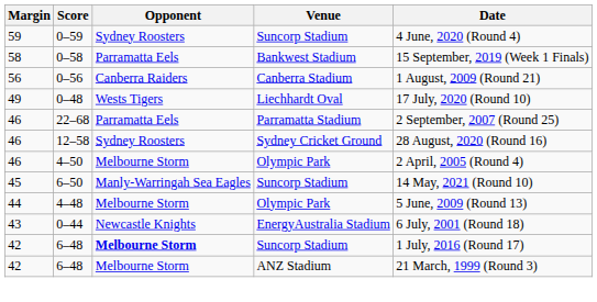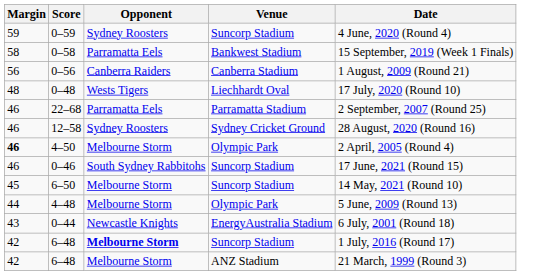 <table class="wikitable">
 <tr>
 <th>Margin</th>
 <th>Score</th>
 <th>Opponent</th>
 <th>Venue</th>
 <th>Date</th>
 </tr>
 <tr>
 <td>59</td>
 <td>0–59</td>
 <td> <a href='#'>Sydney Roosters</a></td>
 <td><a href='#'>Suncorp Stadium</a></td>
 <td>4 June, <a href='#'>2020</a> (Round 4)</td>
 </tr>
 <tr>
 <td>58</td>
 <td>0–58</td>
 <td> <a href='#'>Parramatta Eels</a></td>
 <td><a href='#'>Bankwest Stadium</a></td>
 <td>15 September, <a href='#'>2019</a> (Week 1 Finals)</td>
 </tr>
 <tr>
 <td>56</td>
 <td>0–56</td>
 <td> <a href='#'>Canberra Raiders</a></td>
 <td><a href='#'>Canberra Stadium</a></td>
 <td>1 August, <a href='#'>2009</a> (Round 21)</td>
 </tr>
 <tr>
-<td>49</td>
+<td>48</td>
 <td>0–48</td>
 <td> <a href='#'>Wests Tigers</a></td>
 <td><a href='#'>Liechhardt Oval</a></td>
 <td>17 July, <a href='#'>2020</a> (Round 10)</td>
 </tr>
 <tr>
 <td>46</td>
 <td>22–68</td>
 <td> <a href='#'>Parramatta Eels</a></td>
 <td><a href='#'>Parramatta Stadium</a></td>
 <td>2 September, <a href='#'>2007</a> (Round 25)</td>
 </tr>
 <tr>
 <td>46</td>
 <td>12–58</td>
 <td> <a href='#'>Sydney Roosters</a></td>
 <td><a href='#'>Sydney Cricket Ground</a></td>
 <td>28 August, <a href='#'>2020</a> (Round 16)</td>
 </tr>
 <tr>
-<td>46</td>
+<td><strong>46</strong></td>
 <td>4–50</td>
 <td> <a href='#'>Melbourne Storm</a></td>
 <td><a href='#'>Olympic Park</a></td>
 <td>2 April, <a href='#'>2005</a> (Round 4)</td>
 </tr>
 <tr>
+<td>46</td>
+<td>0–46</td>
+<td> <a href='#'>South Sydney Rabbitohs</a></td>
+<td><a href='#'>Suncorp Stadium</a></td>
+<td>17 June, <a href='#'>2021</a> (Round 15)</td>
+</tr>
+<tr>
 <td>45</td>
 <td>6–50</td>
-<td> <a href='#'>Manly-Warringah Sea Eagles</a></td>
+<td> <a href='#'>Melbourne Storm</a></td>
 <td><a href='#'>Suncorp Stadium</a></td>
 <td>14 May, <a href='#'>2021</a> (Round 10)</td>
 </tr>
 <tr>
 <td>44</td>
 <td>4–48</td>
 <td> <a href='#'>Melbourne Storm</a></td>
 <td><a href='#'>Olympic Park</a></td>
 <td>5 June, <a href='#'>2009</a> (Round 13)</td>
 </tr>
 <tr>
 <td>43</td>
 <td>0–44</td>
 <td> <a href='#'>Newcastle Knights</a></td>
 <td><a href='#'>EnergyAustralia Stadium</a></td>
 <td>6 July, <a href='#'>2001</a> (Round 18)</td>
 </tr>
 <tr>
 <td>42</td>
 <td>6–48</td>
 <td><strong> <a href='#'>Melbourne Storm</a></strong></td>
 <td><a href='#'>Suncorp Stadium</a></td>
 <td>1 July, <a href='#'>2016</a> (Round 17)</td>
 </tr>
 <tr>
 <td>42</td>
 <td>6–48</td>
 <td> <a href='#'>Melbourne Storm</a></td>
 <td>ANZ Stadium</td>
 <td>21 March, <a href='#'>1999</a> (Round 3)</td>
 </tr>
 </table>
